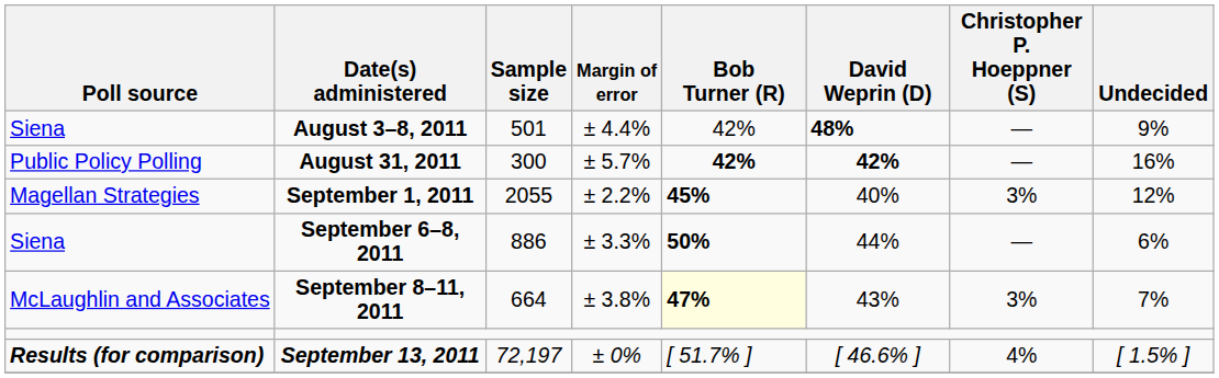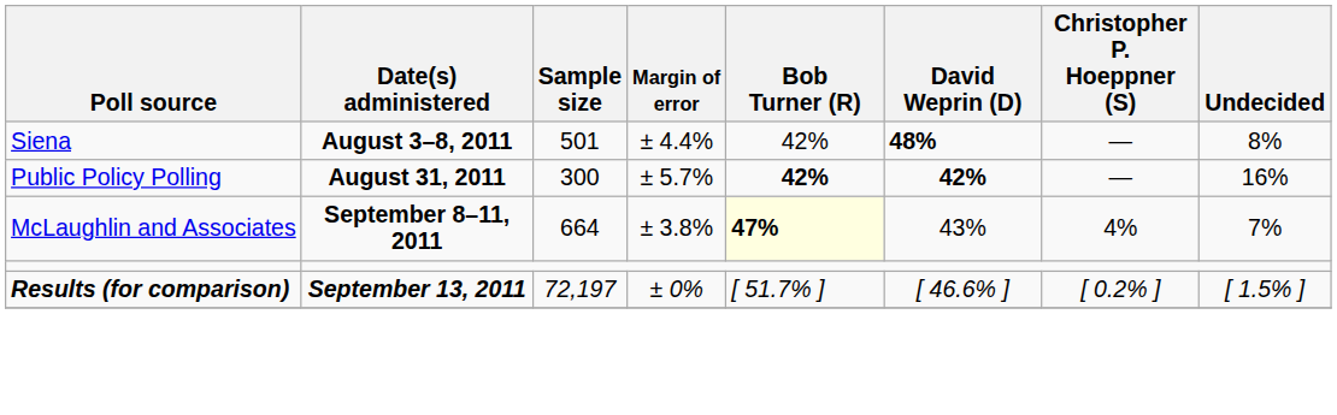 <table class="wikitable">
 <tr valign= bottom>
 <th>Poll source</th>
 <th style="width:150px;">Date(s)<br>administered</th>
 <th class=small>Sample<br>size</th>
 <th><small>Margin of<br>error</small></th>
 <th style="width:100px;">Bob<br>Turner (R)</th>
 <th style="width:100px;">David<br>Weprin (D)</th>
 <th style="width:100px;">Christopher P.<br>Hoeppner (S)</th>
 <th>Undecided</th>
 </tr>
 <tr>
 <td><a href='#'>Siena</a></td>
 <td align=center><strong>August 3–8, 2011</strong></td>
 <td align=center>501</td>
 <td align=center>± 4.4%</td>
 <td align=center>42%</td>
 <td><strong>48%</strong></td>
 <td align=center>—</td>
-<td align=center>9%</td>
+<td align=center>8%</td>
 </tr>
 <tr>
 <td><a href='#'>Public Policy Polling</a></td>
 <td align=center><strong>August 31, 2011</strong></td>
 <td align=center>300</td>
 <td align=center>± 5.7%</td>
 <td align=center><strong>42%</strong></td>
 <td align=center><strong>42%</strong></td>
 <td align=center>—</td>
 <td align=center>16%</td>
 </tr>
 <tr>
-<td><a href='#'>Magellan Strategies</a></td>
-<td align=center><strong>September 1, 2011</strong></td>
-<td align=center>2055</td>
-<td align=center>± 2.2%</td>
-<td><strong>45%</strong></td>
-<td align=center>40%</td>
-<td align=center>3%</td>
-<td align=center>12%</td>
-</tr>
-<tr>
-<td><a href='#'>Siena</a></td>
-<td align=center><strong>September 6–8, 2011</strong></td>
-<td align=center>886</td>
-<td align=center>± 3.3%</td>
-<td><strong>50%</strong></td>
-<td align=center>44%</td>
-<td align=center>—</td>
-<td align=center>6%</td>
-</tr>
-<tr>
 <td><a href='#'>McLaughlin and Associates</a></td>
 <td align=center><strong>September 8–11, 2011</strong></td>
 <td align=center>664</td>
 <td align=center>± 3.8%</td>
 <td style="background: lightyellow;"><strong>47%</strong></td>
 <td align=center>43%</td>
-<td align=center>3%</td>
+<td align=center>4%</td>
 <td align=center>7%</td>
 </tr>
 <tr>
 <td></td>
 </tr>
 <tr>
 <td><strong><em>Results (for comparison)</em></strong></td>
 <td align=center><strong><em>September 13, 2011</em></strong></td>
 <td align=center><em>72,197</em></td>
 <td align=center><em>± 0%</em></td>
 <td><em>[ 51.7% ]</em></td>
 <td align=center><em>[ 46.6% ]</em></td>
-<td align=center>4%</td>
+<td align=center><em>[ 0.2% ]</em></td>
 <td align=center><em>[ 1.5% ]</em></td>
 </tr>
 <tr>
 </tr>
 </table>
